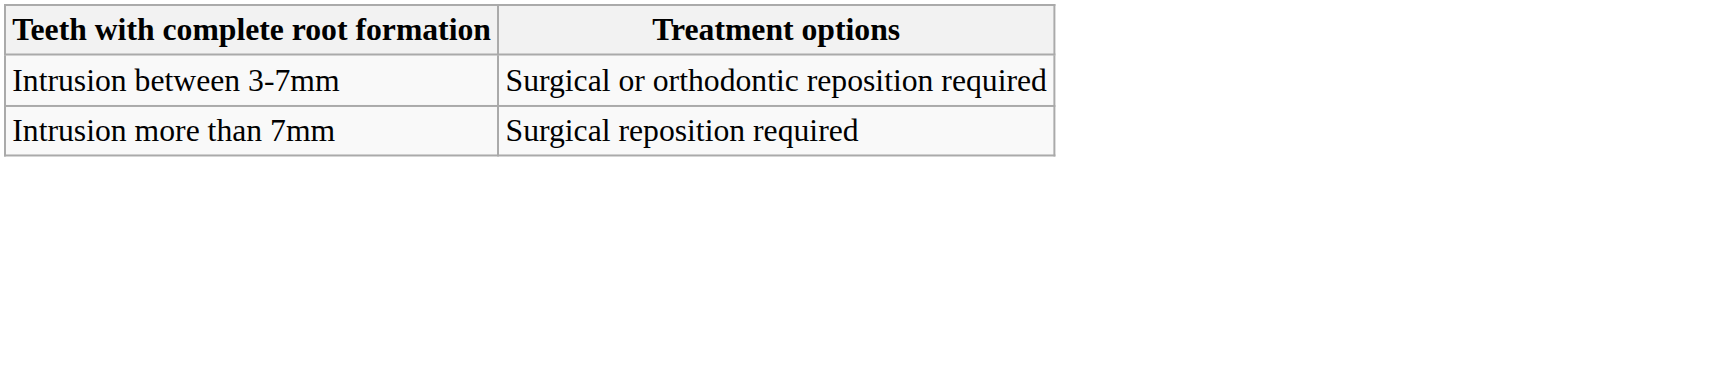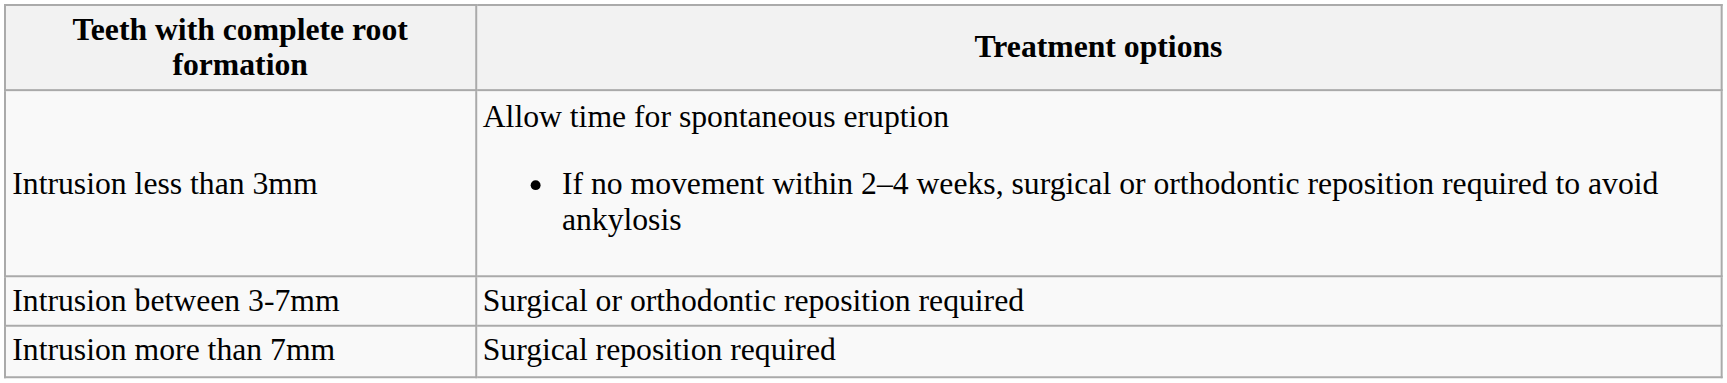 <table class="wikitable">
 <tr>
 <th>Teeth with complete root formation</th>
 <th>Treatment options</th>
+</tr>
+<tr>
+<td>Intrusion less than 3mm</td>
+<td>Allow time for spontaneous eruption<br><ul><li>If no movement within 2–4 weeks, surgical or orthodontic reposition required to avoid ankylosis</li></ul></td>
 </tr>
 <tr>
 <td>Intrusion between 3-7mm</td>
 <td>Surgical or orthodontic reposition required</td>
 </tr>
 <tr>
 <td>Intrusion more than 7mm</td>
 <td>Surgical reposition required</td>
 </tr>
 </table>
